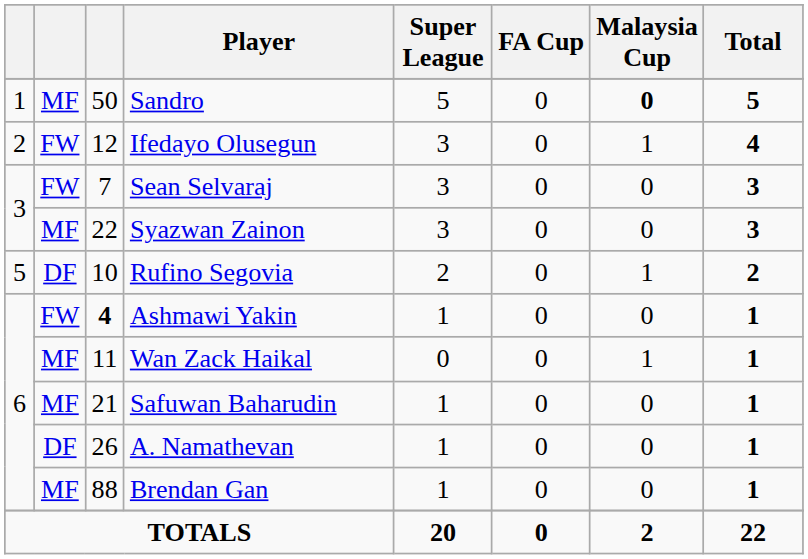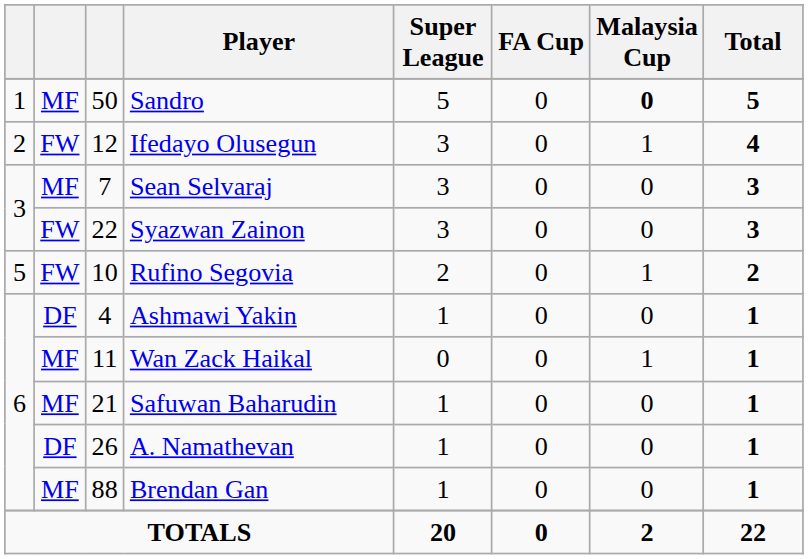 <table class="wikitable sortable" style="font-size: 95%; text-align: center;">
 <tr>
 <th width=10></th>
 <th width=10></th>
 <th width=10></th>
 <th width=150>Player</th>
 <th width=50>Super League</th>
 <th width=50>FA Cup</th>
 <th width=50>Malaysia Cup</th>
 <th width=50>Total</th>
 </tr>
 <tr>
 </tr>
 <tr>
 <td>1</td>
 <td><a href='#'>MF</a></td>
 <td>50</td>
 <td align=left> <a href='#'>Sandro</a></td>
 <td>5</td>
 <td>0</td>
 <td><strong>0</strong></td>
 <td><strong>5</strong></td>
 </tr>
 <tr>
 <td>2</td>
 <td><a href='#'>FW</a></td>
 <td>12</td>
 <td align=left> <a href='#'>Ifedayo Olusegun</a></td>
 <td>3</td>
 <td>0</td>
 <td>1</td>
 <td><strong>4</strong></td>
 </tr>
 <tr>
 <td rowspan="2">3</td>
-<td><a href='#'>FW</a></td>
+<td><a href='#'>MF</a></td>
 <td>7</td>
 <td align=left> <a href='#'>Sean Selvaraj</a></td>
 <td>3</td>
 <td>0</td>
 <td>0</td>
 <td><strong>3</strong></td>
 </tr>
 <tr>
-<td><a href='#'>MF</a></td>
+<td><a href='#'>FW</a></td>
 <td>22</td>
 <td align=left> <a href='#'>Syazwan Zainon</a></td>
 <td>3</td>
 <td>0</td>
 <td>0</td>
 <td><strong>3</strong></td>
 </tr>
 <tr>
 <td>5</td>
-<td><a href='#'>DF</a></td>
+<td><a href='#'>FW</a></td>
 <td>10</td>
 <td align=left> <a href='#'>Rufino Segovia</a></td>
 <td>2</td>
 <td>0</td>
 <td>1</td>
 <td><strong>2</strong></td>
 </tr>
 <tr>
 <td rowspan="5">6</td>
-<td><a href='#'>FW</a></td>
-<td><strong>4</strong></td>
+<td><a href='#'>DF</a></td>
+<td>4</td>
 <td align=left> <a href='#'>Ashmawi Yakin</a></td>
 <td>1</td>
 <td>0</td>
 <td>0</td>
 <td><strong>1</strong></td>
 </tr>
 <tr>
 <td><a href='#'>MF</a></td>
 <td>11</td>
 <td align=left> <a href='#'>Wan Zack Haikal</a></td>
 <td>0</td>
 <td>0</td>
 <td>1</td>
 <td><strong>1</strong></td>
 </tr>
 <tr>
 <td><a href='#'>MF</a></td>
 <td>21</td>
 <td align=left> <a href='#'>Safuwan Baharudin</a></td>
 <td>1</td>
 <td>0</td>
 <td>0</td>
 <td><strong>1</strong></td>
 </tr>
 <tr>
 <td><a href='#'>DF</a></td>
 <td>26</td>
 <td align=left> <a href='#'>A. Namathevan</a></td>
 <td>1</td>
 <td>0</td>
 <td>0</td>
 <td><strong>1</strong></td>
 </tr>
 <tr>
 <td><a href='#'>MF</a></td>
 <td>88</td>
 <td align=left> <a href='#'>Brendan Gan</a></td>
 <td>1</td>
 <td>0</td>
 <td>0</td>
 <td><strong>1</strong></td>
 </tr>
 <tr>
 </tr>
 <tr class="sortbottom">
 <td colspan=4><strong>TOTALS</strong></td>
 <td><strong>20</strong></td>
 <td><strong>0</strong></td>
 <td><strong>2</strong></td>
 <td><strong>22</strong></td>
 </tr>
 </table>
